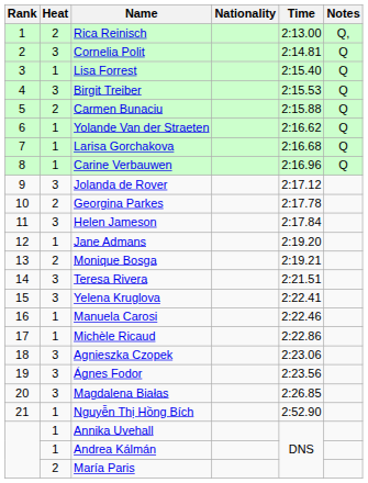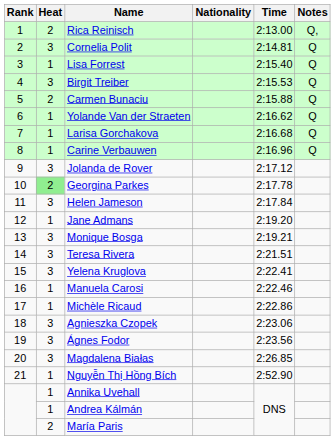 <table class="wikitable sortable" style="text-align:center">
 <tr>
 <th>Rank</th>
 <th>Heat</th>
 <th>Name</th>
 <th>Nationality</th>
 <th>Time</th>
 <th>Notes</th>
 </tr>
 <tr bgcolor=ccffcc>
 <td>1</td>
 <td>2</td>
 <td align=left><a href='#'>Rica Reinisch</a></td>
 <td align=left></td>
 <td>2:13.00</td>
 <td>Q, </td>
 </tr>
 <tr bgcolor=ccffcc>
 <td>2</td>
 <td>3</td>
 <td align=left><a href='#'>Cornelia Polit</a></td>
 <td align=left></td>
 <td>2:14.81</td>
 <td>Q</td>
 </tr>
 <tr bgcolor=ccffcc>
 <td>3</td>
 <td>1</td>
 <td align=left><a href='#'>Lisa Forrest</a></td>
 <td align=left></td>
 <td>2:15.40</td>
 <td>Q</td>
 </tr>
 <tr bgcolor=ccffcc>
 <td>4</td>
 <td>3</td>
 <td align=left><a href='#'>Birgit Treiber</a></td>
 <td align=left></td>
 <td>2:15.53</td>
 <td>Q</td>
 </tr>
 <tr bgcolor=ccffcc>
 <td>5</td>
 <td>2</td>
 <td align=left><a href='#'>Carmen Bunaciu</a></td>
 <td align=left></td>
 <td>2:15.88</td>
 <td>Q</td>
 </tr>
 <tr bgcolor=ccffcc>
 <td>6</td>
 <td>1</td>
 <td align=left><a href='#'>Yolande Van der Straeten</a></td>
 <td align=left></td>
 <td>2:16.62</td>
 <td>Q</td>
 </tr>
 <tr bgcolor=ccffcc>
 <td>7</td>
 <td>1</td>
 <td align=left><a href='#'>Larisa Gorchakova</a></td>
 <td align=left></td>
 <td>2:16.68</td>
 <td>Q</td>
 </tr>
 <tr bgcolor=ccffcc>
 <td>8</td>
 <td>1</td>
 <td align=left><a href='#'>Carine Verbauwen</a></td>
 <td align=left></td>
 <td>2:16.96</td>
 <td>Q</td>
 </tr>
 <tr>
 <td>9</td>
 <td>3</td>
 <td align=left><a href='#'>Jolanda de Rover</a></td>
 <td align=left></td>
 <td>2:17.12</td>
 <td></td>
 </tr>
 <tr>
 <td>10</td>
-<td>2</td>
+<td style="background: lightgreen;">2</td>
 <td align=left><a href='#'>Georgina Parkes</a></td>
 <td align=left></td>
 <td>2:17.78</td>
 <td></td>
 </tr>
 <tr>
 <td>11</td>
 <td>3</td>
 <td align=left><a href='#'>Helen Jameson</a></td>
 <td align=left></td>
 <td>2:17.84</td>
 <td></td>
 </tr>
 <tr>
 <td>12</td>
 <td>1</td>
 <td align=left><a href='#'>Jane Admans</a></td>
 <td align=left></td>
 <td>2:19.20</td>
 <td></td>
 </tr>
 <tr>
 <td>13</td>
-<td>2</td>
+<td>3</td>
 <td align=left><a href='#'>Monique Bosga</a></td>
 <td align=left></td>
 <td>2:19.21</td>
 <td></td>
 </tr>
 <tr>
 <td>14</td>
 <td>3</td>
 <td align=left><a href='#'>Teresa Rivera</a></td>
 <td align=left></td>
 <td>2:21.51</td>
 <td></td>
 </tr>
 <tr>
 <td>15</td>
 <td>3</td>
 <td align=left><a href='#'>Yelena Kruglova</a></td>
 <td align=left></td>
 <td>2:22.41</td>
 <td></td>
 </tr>
 <tr>
 <td>16</td>
 <td>1</td>
 <td align=left><a href='#'>Manuela Carosi</a></td>
 <td align=left></td>
 <td>2:22.46</td>
 <td></td>
 </tr>
 <tr>
 <td>17</td>
 <td>1</td>
 <td align=left><a href='#'>Michèle Ricaud</a></td>
 <td align=left></td>
 <td>2:22.86</td>
 <td></td>
 </tr>
 <tr>
 <td>18</td>
 <td>3</td>
 <td align=left><a href='#'>Agnieszka Czopek</a></td>
 <td align=left></td>
 <td>2:23.06</td>
 <td></td>
 </tr>
 <tr>
 <td>19</td>
 <td>3</td>
 <td align=left><a href='#'>Ágnes Fodor</a></td>
 <td align=left></td>
 <td>2:23.56</td>
 <td></td>
 </tr>
 <tr>
 <td>20</td>
 <td>3</td>
 <td align=left><a href='#'>Magdalena Białas</a></td>
 <td align=left></td>
 <td>2:26.85</td>
 <td></td>
 </tr>
 <tr>
 <td>21</td>
 <td>1</td>
 <td align=left><a href='#'>Nguyễn Thị Hồng Bích</a></td>
 <td align=left></td>
 <td>2:52.90</td>
 <td></td>
 </tr>
 <tr>
 <td rowspan=3></td>
 <td>1</td>
 <td align=left><a href='#'>Annika Uvehall</a></td>
 <td align=left></td>
 <td rowspan=3>DNS</td>
 <td></td>
 </tr>
 <tr>
 <td>1</td>
 <td align=left><a href='#'>Andrea Kálmán</a></td>
 <td align=left></td>
 <td></td>
 </tr>
 <tr>
 <td>2</td>
 <td align=left><a href='#'>María Paris</a></td>
 <td align=left></td>
 <td></td>
 </tr>
 </table>
